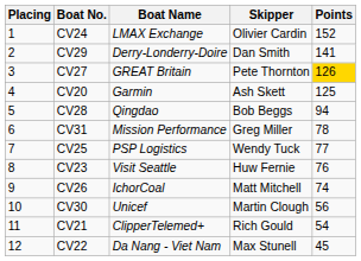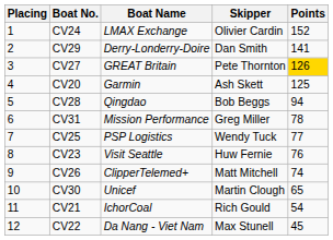 <table class="wikitable">
 <tr>
 <th>Placing</th>
 <th>Boat No.</th>
 <th>Boat Name</th>
 <th>Skipper</th>
 <th>Points</th>
 </tr>
 <tr>
 <td>1</td>
 <td>CV24</td>
 <td><em>LMAX Exchange</em></td>
 <td>Olivier Cardin</td>
 <td>152</td>
 </tr>
 <tr>
 <td>2</td>
 <td>CV29</td>
 <td><em>Derry-Londerry-Doire</em></td>
 <td>Dan Smith</td>
 <td>141</td>
 </tr>
 <tr>
 <td>3</td>
 <td>CV27</td>
 <td><em>GREAT Britain</em></td>
 <td>Pete Thornton</td>
 <td style="background: gold;">126</td>
 </tr>
 <tr>
 <td>4</td>
 <td>CV20</td>
 <td><em>Garmin</em></td>
 <td>Ash Skett</td>
 <td>125</td>
 </tr>
 <tr>
 <td>5</td>
 <td>CV28</td>
 <td><em>Qingdao</em></td>
 <td>Bob Beggs</td>
 <td>94</td>
 </tr>
 <tr>
 <td>6</td>
 <td>CV31</td>
 <td><em>Mission Performance</em></td>
 <td>Greg Miller</td>
 <td>78</td>
 </tr>
 <tr>
 <td>7</td>
 <td>CV25</td>
 <td><em>PSP Logistics</em></td>
 <td>Wendy Tuck</td>
 <td>77</td>
 </tr>
 <tr>
 <td>8</td>
 <td>CV23</td>
 <td><em>Visit Seattle</em></td>
 <td>Huw Fernie</td>
 <td>76</td>
 </tr>
 <tr>
 <td>9</td>
 <td>CV26</td>
-<td><em>IchorCoal</em></td>
+<td><em>ClipperTelemed+</em></td>
 <td>Matt Mitchell</td>
 <td>74</td>
 </tr>
 <tr>
 <td>10</td>
 <td>CV30</td>
 <td><em>Unicef</em></td>
 <td>Martin Clough</td>
-<td>56</td>
+<td>65</td>
 </tr>
 <tr>
 <td>11</td>
 <td>CV21</td>
-<td><em>ClipperTelemed+</em></td>
+<td><em>IchorCoal</em></td>
 <td>Rich Gould</td>
 <td>54</td>
 </tr>
 <tr>
 <td>12</td>
 <td>CV22</td>
 <td><em>Da Nang - Viet Nam</em></td>
 <td>Max Stunell</td>
 <td>45</td>
 </tr>
 </table>
